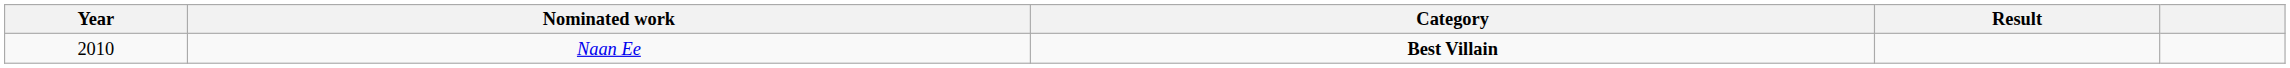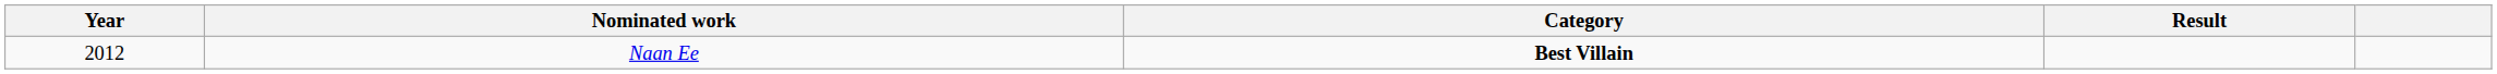 <table class="wikitable" width=100%>
 <tr>
 <th width=8%>Year</th>
 <th width=37%>Nominated work</th>
 <th width=37%>Category</th>
 <th width=12.5%>Result</th>
 <th width=5.5%></th>
 </tr>
 <tr>
-<td style="text-align:center;">2010</td>
+<td style="text-align:center;">2012</td>
 <td style="text-align: center;"><em><a href='#'>Naan Ee</a></em></td>
 <td style="text-align: center;"><strong>Best Villain</strong></td>
 <td></td>
 <td style="text-align: center;"></td>
 </tr>
 </table>
